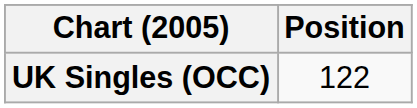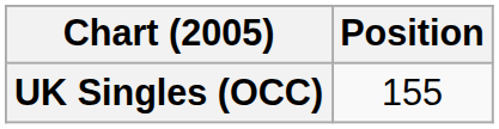 <table class="wikitable plainrowheaders" style="text-align:center">
 <tr>
 <th scope="col">Chart (2005)</th>
 <th scope="col">Position</th>
 </tr>
 <tr>
 <th scope="row">UK Singles (OCC)</th>
-<td>122</td>
+<td>155</td>
 </tr>
 </table>
